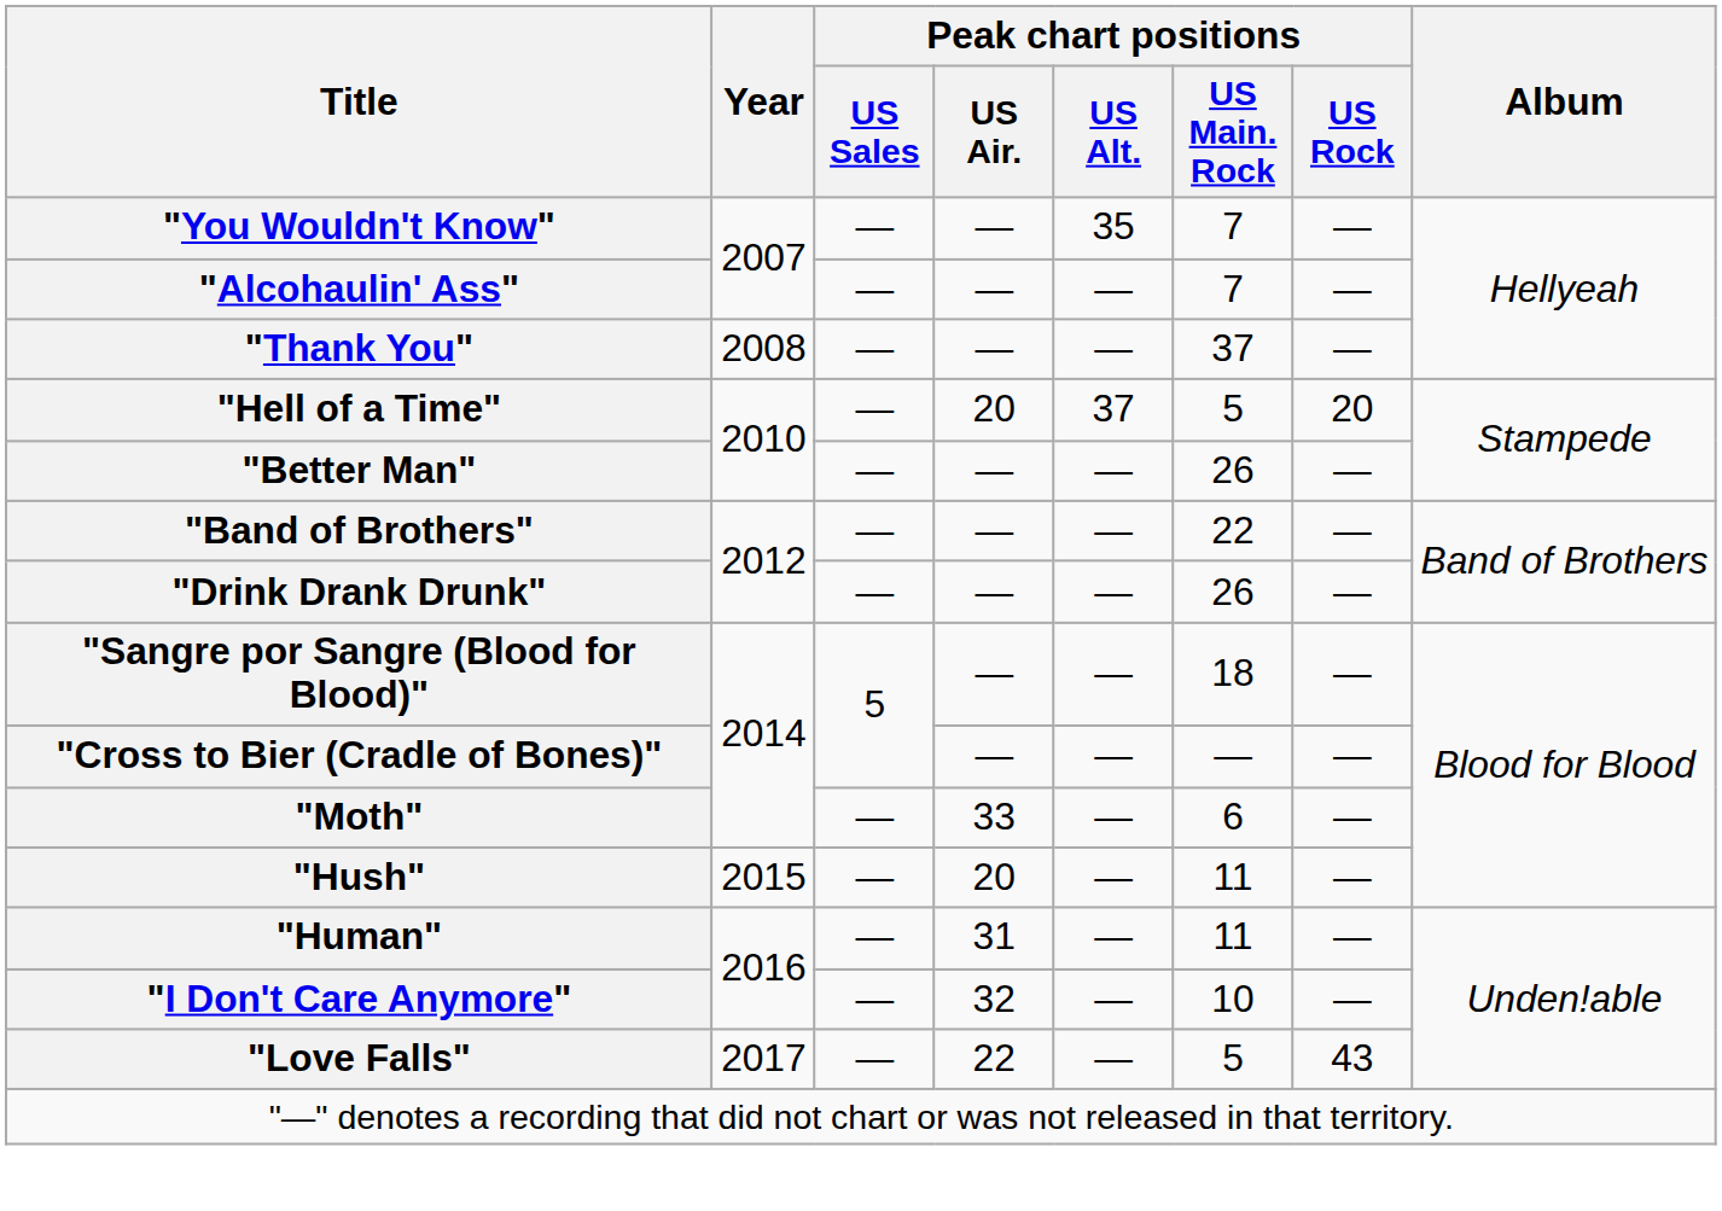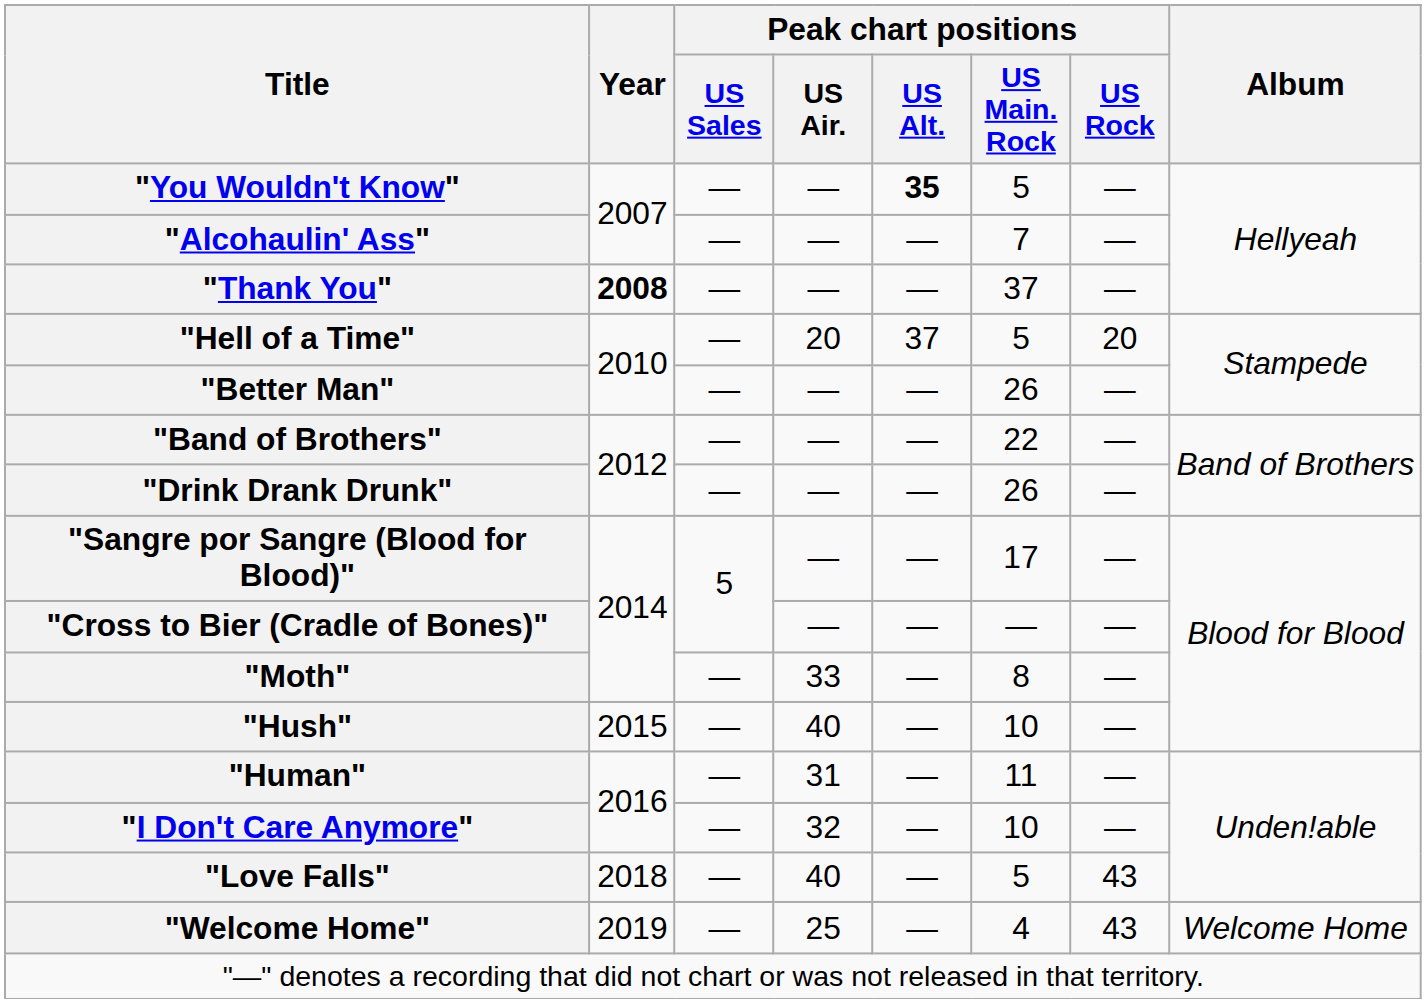 <table class="wikitable plainrowheaders" style="text-align:center;">
 <tr>
 <th scope="col" rowspan="2" style="width:18em;">Title</th>
 <th scope="col" rowspan="2">Year</th>
 <th scope="col" colspan="5">Peak chart positions</th>
 <th scope="col" rowspan="2">Album</th>
 </tr>
 <tr>
 <th scope="col" style="width:3em;font-size:90%;"><a href='#'>US<br>Sales</a><br></th>
 <th scope="col" style="width:3em;font-size:90%;">US<br>Air.<br></th>
 <th scope="col" style="width:3em;font-size:90%;"><a href='#'>US<br>Alt.</a><br></th>
 <th scope="col" style="width:3em;font-size:90%;"><a href='#'>US<br>Main.<br>Rock</a><br></th>
 <th scope="col" style="width:3em;font-size:90%;"><a href='#'>US<br>Rock</a><br></th>
 </tr>
 <tr>
 <th scope="row">"<a href='#'>You Wouldn't Know</a>"</th>
 <td rowspan="2">2007</td>
 <td>—</td>
 <td>—</td>
-<td>35</td>
-<td>7</td>
+<td><strong>35</strong></td>
+<td>5</td>
 <td>—</td>
 <td rowspan="3"><em>Hellyeah</em></td>
 </tr>
 <tr>
 <th scope="row">"<a href='#'>Alcohaulin' Ass</a>"</th>
 <td>—</td>
 <td>—</td>
 <td>—</td>
 <td>7</td>
 <td>—</td>
 </tr>
 <tr>
 <th scope="row">"<a href='#'>Thank You</a>"</th>
-<td>2008</td>
+<td><strong>2008</strong></td>
 <td>—</td>
 <td>—</td>
 <td>—</td>
 <td>37</td>
 <td>—</td>
 </tr>
 <tr>
 <th scope="row">"Hell of a Time"</th>
 <td rowspan="2">2010</td>
 <td>—</td>
 <td>20</td>
 <td>37</td>
 <td>5</td>
 <td>20</td>
 <td rowspan="2"><em>Stampede</em></td>
 </tr>
 <tr>
 <th scope="row">"Better Man"</th>
 <td>—</td>
 <td>—</td>
 <td>—</td>
 <td>26</td>
 <td>—</td>
 </tr>
 <tr>
 <th scope="row">"Band of Brothers"</th>
 <td rowspan="2">2012</td>
 <td>—</td>
 <td>—</td>
 <td>—</td>
 <td>22</td>
 <td>—</td>
 <td rowspan="2"><em>Band of Brothers</em></td>
 </tr>
 <tr>
 <th scope="row">"Drink Drank Drunk"</th>
 <td>—</td>
 <td>—</td>
 <td>—</td>
 <td>26</td>
 <td>—</td>
 </tr>
 <tr>
 <th scope="row">"Sangre por Sangre (Blood for Blood)"</th>
 <td rowspan="3">2014</td>
 <td rowspan="2">5</td>
 <td>—</td>
 <td>—</td>
-<td>18</td>
+<td>17</td>
 <td>—</td>
 <td rowspan="4"><em>Blood for Blood</em></td>
 </tr>
 <tr>
 <th scope="row">"Cross to Bier (Cradle of Bones)"</th>
 <td>—</td>
 <td>—</td>
 <td>—</td>
 <td>—</td>
 </tr>
 <tr>
 <th scope="row">"Moth"</th>
 <td>—</td>
 <td>33</td>
 <td>—</td>
-<td>6</td>
+<td>8</td>
 <td>—</td>
 </tr>
 <tr>
 <th scope="row">"Hush"</th>
 <td>2015</td>
 <td>—</td>
-<td>20</td>
+<td>40</td>
 <td>—</td>
-<td>11</td>
+<td>10</td>
 <td>—</td>
 </tr>
 <tr>
 <th scope="row">"Human"</th>
 <td rowspan="2">2016</td>
 <td>—</td>
 <td>31</td>
 <td>—</td>
 <td>11</td>
 <td>—</td>
 <td rowspan="3"><em>Unden!able</em></td>
 </tr>
 <tr>
 <th scope="row">"<a href='#'>I Don't Care Anymore</a>"</th>
 <td>—</td>
 <td>32</td>
 <td>—</td>
 <td>10</td>
 <td>—</td>
 </tr>
 <tr>
 <th scope="row">"Love Falls"</th>
-<td>2017</td>
+<td>2018</td>
 <td>—</td>
-<td>22</td>
+<td>40</td>
 <td>—</td>
 <td>5</td>
 <td>43</td>
 </tr>
 <tr>
+<th scope="row">"Welcome Home"</th>
+<td>2019</td>
+<td>—</td>
+<td>25</td>
+<td>—</td>
+<td>4</td>
+<td>43</td>
+<td><em>Welcome Home</em></td>
+</tr>
+<tr>
 <td colspan="8" style="font-size:90%">"—" denotes a recording that did not chart or was not released in that territory.</td>
 </tr>
 </table>
